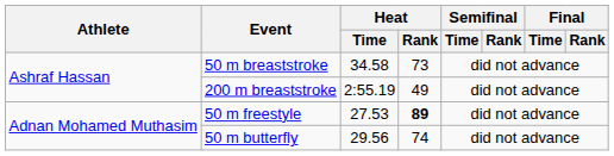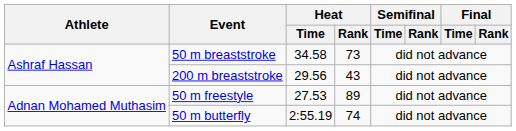 <table class=wikitable style="font-size:90%">
 <tr>
 <th rowspan="2">Athlete</th>
 <th rowspan="2">Event</th>
 <th colspan="2">Heat</th>
 <th colspan="2">Semifinal</th>
 <th colspan="2">Final</th>
 </tr>
 <tr style="font-size:95%">
 <th>Time</th>
 <th>Rank</th>
 <th>Time</th>
 <th>Rank</th>
 <th>Time</th>
 <th>Rank</th>
 </tr>
 <tr align=center>
 <td align=left rowspan=2><a href='#'>Ashraf Hassan</a></td>
 <td align=left><a href='#'>50 m breaststroke</a></td>
 <td>34.58</td>
 <td>73</td>
 <td colspan=4>did not advance</td>
 </tr>
 <tr align=center>
 <td align=left><a href='#'>200 m breaststroke</a></td>
-<td>2:55.19</td>
-<td>49</td>
+<td>29.56</td>
+<td>43</td>
 <td colspan=4>did not advance</td>
 </tr>
 <tr align=center>
 <td align=left rowspan=2><a href='#'>Adnan Mohamed Muthasim</a></td>
 <td align=left><a href='#'>50 m freestyle</a></td>
 <td>27.53</td>
-<td><strong>89</strong></td>
+<td>89</td>
 <td colspan=4>did not advance</td>
 </tr>
 <tr align=center>
 <td align=left><a href='#'>50 m butterfly</a></td>
-<td>29.56</td>
+<td>2:55.19</td>
 <td>74</td>
 <td colspan=4>did not advance</td>
 </tr>
 </table>
